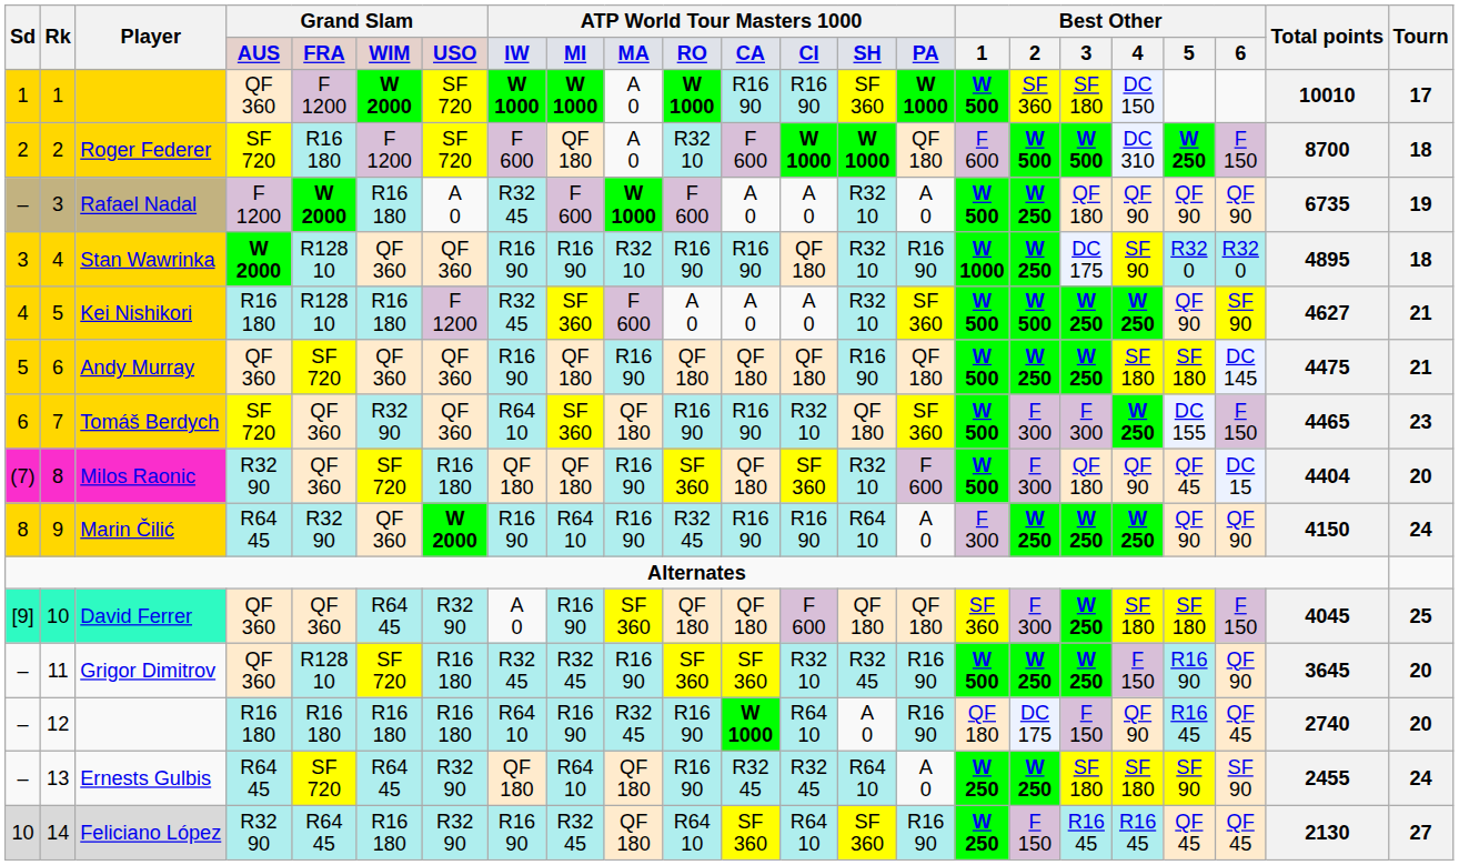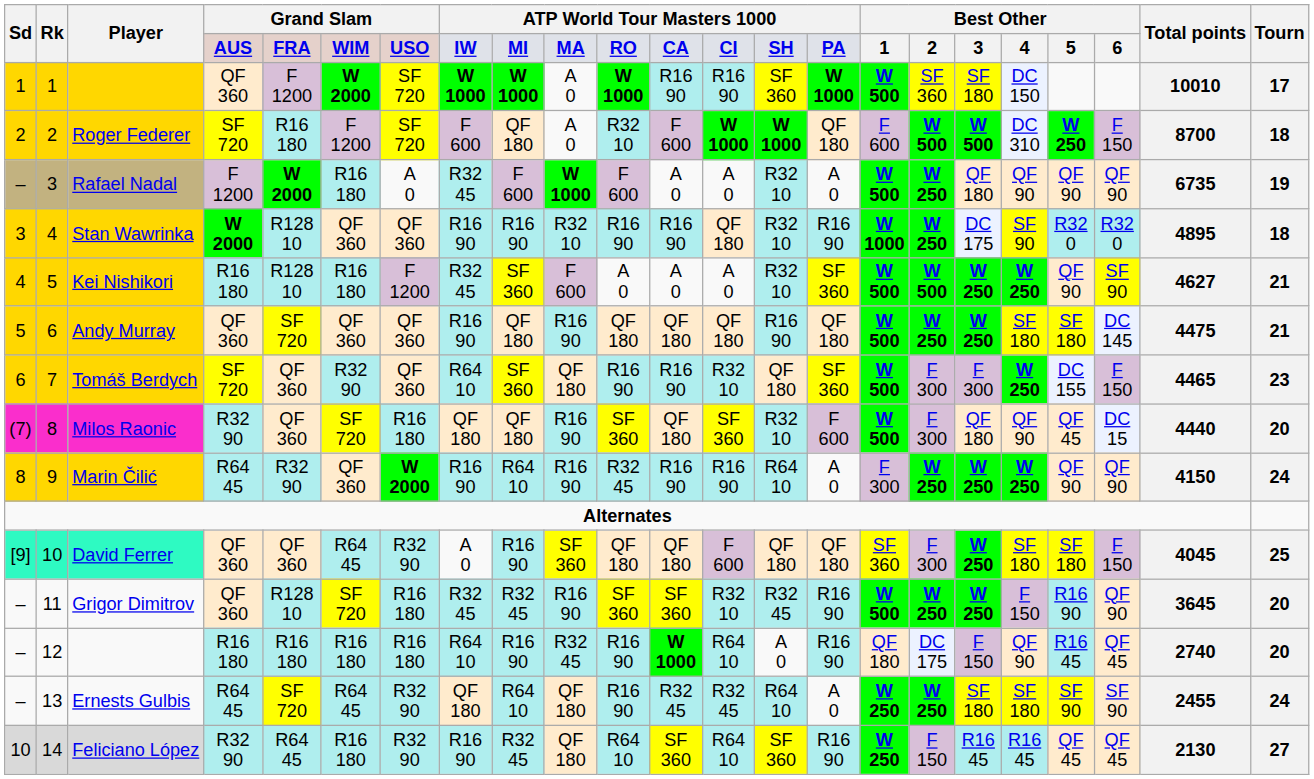 <table class=wikitable style=font-size:90%;text-align:center>
 <tr>
 <th rowspan="2">Sd</th>
 <th rowspan="2">Rk</th>
 <th rowspan="2">Player</th>
 <th colspan=4>Grand Slam</th>
 <th colspan=8>ATP World Tour Masters 1000</th>
 <th colspan=6>Best Other</th>
 <th rowspan=2>Total points</th>
 <th rowspan=2>Tourn</th>
 </tr>
 <tr>
 <td style="background:#e5d1cb; width:40px;"><strong><a href='#'>AUS</a></strong></td>
 <td style="background:#e5d1cb; width:40px;"><strong><a href='#'>FRA</a></strong></td>
 <td style="background:#e5d1cb; width:40px;"><strong><a href='#'>WIM</a></strong></td>
 <td style="background:#e5d1cb; width:40px;"><strong><a href='#'>USO</a></strong></td>
 <td style="background:#dfe2e9; width:35px;"><strong><a href='#'>IW</a></strong></td>
 <td style="background:#dfe2e9; width:35px;"><strong><a href='#'>MI</a></strong></td>
 <td style="background:#dfe2e9; width:35px;"><strong><a href='#'>MA</a></strong></td>
 <td style="background:#dfe2e9; width:35px;"><strong><a href='#'>RO</a></strong></td>
 <td style="background:#dfe2e9; width:35px;"><strong><a href='#'>CA</a></strong></td>
 <td style="background:#dfe2e9; width:35px;"><strong><a href='#'>CI</a></strong></td>
 <td style="background:#dfe2e9; width:35px;"><strong><a href='#'>SH</a></strong></td>
 <td style="background:#dfe2e9; width:35px;"><strong><a href='#'>PA</a></strong></td>
 <th width=30>1</th>
 <th width=30>2</th>
 <th width=30>3</th>
 <th width=30>4</th>
 <th width=30>5</th>
 <th width=30>6</th>
 </tr>
 <tr>
 <td bgcolor=gold>1</td>
 <td bgcolor=gold>1</td>
 <td style="text-align:left; background:gold;"></td>
 <td style="background:#ffebcd;">QF<br>360</td>
 <td style="background:thistle;">F<br>1200</td>
 <td bgcolor=lime><strong>W<br>2000</strong></td>
 <td style="background:yellow;">SF<br>720</td>
 <td bgcolor=lime><strong>W<br>1000</strong></td>
 <td bgcolor=Lime><strong>W<br>1000</strong></td>
 <td>A<br>0</td>
 <td bgcolor=Lime> <strong>W<br>1000</strong></td>
 <td style="background:#afeeee;">R16<br>90</td>
 <td style="background:#afeeee;"> R16<br>90</td>
 <td style="background:yellow;">SF<br>360</td>
 <td bgcolor=lime><strong>W<br>1000</strong></td>
 <td bgcolor=lime><strong> <a href='#'>W</a><br>500</strong></td>
 <td style="background:yellow;"> <a href='#'>SF</a><br>360</td>
 <td style="background:yellow;"><a href='#'>SF</a><br>180</td>
 <td style="background:#ecf2ff;"><a href='#'>DC</a><br>150</td>
 <td></td>
 <td></td>
 <th>10010</th>
 <th>17</th>
 </tr>
 <tr>
 <td bgcolor=gold>2</td>
 <td bgcolor=gold>2</td>
 <td style="text-align:left; background:gold;"> <a href='#'>Roger Federer</a></td>
 <td style="background:yellow;">SF<br>720</td>
 <td style="background:#afeeee;">R16<br>180</td>
 <td style="background:thistle;">F<br>1200</td>
 <td style="background:yellow;">SF<br>720</td>
 <td style="background:thistle;">F<br>600</td>
 <td style="background:#ffebcd;">QF<br>180</td>
 <td>A<br>0</td>
 <td style="background:#afeeee;"> R32<br>10</td>
 <td style="background:thistle;">F<br>600</td>
 <td bgcolor=lime> <strong>W</strong><br><strong>1000</strong></td>
 <td bgcolor=lime><strong>W<br>1000</strong></td>
 <td style="background:#ffebcd;">QF<br>180</td>
 <td style="background:thistle;"> <a href='#'>F</a><br>600</td>
 <td bgcolor=lime><strong><a href='#'>W</a><br>500</strong></td>
 <td bgcolor=lime><strong><a href='#'>W</a><br>500</strong></td>
 <td style="background:#ecf2ff;"><a href='#'>DC</a><br>310</td>
 <td bgcolor=lime><strong><a href='#'>W</a><br>250</strong></td>
 <td style="background:thistle;"><a href='#'>F</a><br>150</td>
 <th>8700</th>
 <th>18</th>
 </tr>
 <tr>
 <td style="background:#c2b280;">–</td>
 <td style="background:#c2b280;">3</td>
 <td style="text-align:left; background:#c2b280;"> <a href='#'>Rafael Nadal</a></td>
 <td style="background:thistle;">F<br>1200</td>
 <td bgcolor=lime><strong>W</strong><br><strong>2000</strong></td>
 <td style="background:#afeeee;">R16<br>180</td>
 <td>A<br>0</td>
 <td style="background:#afeeee;">R32<br>45</td>
 <td style="background:thistle;">F<br>600</td>
 <td bgcolor=lime><strong>W</strong><br><strong>1000</strong></td>
 <td style="background:thistle;">F<br>600</td>
 <td>A<br>0</td>
 <td>A<br>0</td>
 <td style="background:#afeeee;">R32<br>10</td>
 <td>A<br>0</td>
 <td bgcolor=lime> <strong><a href='#'>W</a><br>500</strong></td>
 <td bgcolor=lime><strong><a href='#'>W</a><br>250</strong></td>
 <td style="background:#ffebcd;"> <a href='#'>QF</a><br>180</td>
 <td style="background:#ffebcd;"> <a href='#'>QF</a><br>90</td>
 <td style="background:#ffebcd;"><a href='#'>QF</a><br>90</td>
 <td style="background:#ffebcd;"><a href='#'>QF</a><br>90</td>
 <th>6735</th>
 <th>19</th>
 </tr>
 <tr>
 <td bgcolor=gold>3</td>
 <td bgcolor=gold>4</td>
 <td style="text-align:left; background:gold;"> <a href='#'>Stan Wawrinka</a></td>
 <td bgcolor=lime><strong>W<br>2000</strong></td>
 <td style="background:#afeeee;">R128<br>10</td>
 <td style="background:#ffebcd;">QF<br>360</td>
 <td style="background:#ffebcd;">QF<br>360</td>
 <td style="background:#afeeee;">R16<br>90</td>
 <td style="background:#afeeee;">R16<br>90</td>
 <td style="background:#afeeee;">R32<br>10</td>
 <td style="background:#afeeee;"> R16<br>90</td>
 <td style="background:#afeeee;">R16<br>90</td>
 <td style="background:#ffebcd;"> QF<br>180</td>
 <td style="background:#afeeee;">R32<br>10</td>
 <td style="background:#afeeee;">R16<br>90</td>
 <td bgcolor=lime> <strong><a href='#'>W</a><br>1000</strong></td>
 <td bgcolor=lime><strong><a href='#'>W</a><br>250</strong></td>
 <td style="background:#ecf2ff;"><a href='#'>DC</a><br>175</td>
 <td style="background:yellow;"><a href='#'>SF</a><br>90</td>
 <td bgcolor=afeeee><a href='#'>R32</a><br>0</td>
 <td style="background:#afeeee;"><a href='#'>R32</a><br>0</td>
 <th>4895</th>
 <th>18</th>
 </tr>
 <tr>
 <td bgcolor=gold>4</td>
 <td bgcolor=gold>5</td>
 <td style="text-align:left; background:gold;"> <a href='#'>Kei Nishikori</a></td>
 <td style="background:#afeeee;">R16<br>180</td>
 <td style="background:#afeeee;">R128<br>10</td>
 <td style="background:#afeeee;">R16<br>180</td>
 <td style="background:thistle;">F<br>1200</td>
 <td style="background:#afeeee;">R32<br>45</td>
 <td style="background:yellow;">SF<br>360</td>
 <td style="background:thistle;">F<br>600</td>
 <td>A<br>0</td>
 <td>A<br>0</td>
 <td>A<br>0</td>
 <td style="background:#afeeee;">R32<br>10</td>
 <td style="background:yellow;">SF<br>360</td>
 <td bgcolor=lime><strong><a href='#'>W</a><br>500</strong></td>
 <td bgcolor=lime><strong><a href='#'>W</a><br>500</strong></td>
 <td bgcolor=lime> <strong><a href='#'>W</a><br>250</strong></td>
 <td bgcolor=lime><strong><a href='#'>W</a><br>250</strong></td>
 <td style="background:#ffebcd;"><a href='#'>QF</a><br>90</td>
 <td style="background:yellow;"><a href='#'>SF</a><br>90</td>
 <th>4627</th>
 <th>21</th>
 </tr>
 <tr>
 <td bgcolor=gold>5</td>
 <td bgcolor=gold>6</td>
 <td style="text-align:left; background:gold;"> <a href='#'>Andy Murray</a></td>
 <td style="background:#ffebcd;">QF<br>360</td>
 <td style="background:yellow;">SF<br>720</td>
 <td style="background:#ffebcd;">QF<br>360</td>
 <td style="background:#ffebcd;">QF<br>360</td>
 <td style="background:#afeeee;">R16<br>90</td>
 <td style="background:#ffebcd;">QF<br>180</td>
 <td style="background:#afeeee;">R16<br>90</td>
 <td style="background:#ffebcd;"> QF<br>180</td>
 <td style="background:#ffebcd;">QF<br>180</td>
 <td style="background:#ffebcd;"> QF<br>180</td>
 <td style="background:#afeeee;">R16<br>90</td>
 <td style="background:#ffebcd;">QF<br>180</td>
 <td bgcolor=lime><strong><a href='#'>W</a><br>500</strong></td>
 <td bgcolor=lime><strong><a href='#'>W</a><br>250</strong></td>
 <td bgcolor=lime><strong><a href='#'>W</a><br>250</strong></td>
 <td style="background:yellow;"> <a href='#'>SF</a><br>180</td>
 <td style="background:yellow;"><a href='#'>SF</a><br>180</td>
 <td style="background:#ecf2ff;"><a href='#'>DC</a><br>145</td>
 <th>4475</th>
 <th>21</th>
 </tr>
 <tr>
 <td bgcolor=gold>6</td>
 <td bgcolor=gold>7</td>
 <td style="text-align:left; background:gold;"> <a href='#'>Tomáš Berdych</a></td>
 <td style="background:yellow;">SF<br>720</td>
 <td style="background:#ffebcd;">QF<br>360</td>
 <td style="background:#afeeee;">R32<br>90</td>
 <td style="background:#ffebcd;">QF<br>360</td>
 <td style="background:#afeeee;">R64<br>10</td>
 <td style="background:yellow;">SF<br>360</td>
 <td style="background:#ffebcd;">QF<br>180</td>
 <td style="background:#afeeee;"> R16<br>90</td>
 <td style="background:#afeeee;">R16<br>90</td>
 <td style="background:#afeeee;"> R32<br>10</td>
 <td style="background:#ffebcd;">QF<br>180</td>
 <td style="background:yellow;">SF<br>360</td>
 <td bgcolor=lime><strong><a href='#'>W</a><br>500</strong></td>
 <td style="background:thistle;"><a href='#'>F</a><br>300</td>
 <td style="background:thistle;"> <a href='#'>F</a><br>300</td>
 <td bgcolor=lime><strong><a href='#'>W</a><br>250</strong></td>
 <td style="background:#ecf2ff;"><a href='#'>DC</a><br>155</td>
 <td style="background:thistle;"> <a href='#'>F</a><br>150</td>
 <th>4465</th>
 <th>23</th>
 </tr>
 <tr>
 <td style="background:#fa2ecc;">(7)</td>
 <td style="background:#fa2ecc;">8</td>
 <td style="text-align:left; background:#fa2ecc;"> <a href='#'>Milos Raonic</a></td>
 <td style="background:#afeeee;">R32<br>90</td>
 <td style="background:#ffebcd;">QF<br>360</td>
 <td style="background:yellow;">SF<br>720</td>
 <td style="background:#afeeee;">R16<br>180</td>
 <td style="background:#ffebcd;">QF<br>180</td>
 <td style="background:#ffebcd;">QF<br>180</td>
 <td style="background:#afeeee;">R16<br>90</td>
 <td style="background:yellow;">SF<br>360</td>
 <td style="background:#ffebcd;">QF<br>180</td>
 <td style="background:yellow;"> SF<br>360</td>
 <td style="background:#afeeee;">R32<br>10</td>
 <td style="background:thistle;">F<br>600</td>
 <td bgcolor=lime><strong><a href='#'>W</a><br>500</strong></td>
 <td style="background:thistle;"><a href='#'>F</a><br>300</td>
 <td style="background:#ffebcd;"><a href='#'>QF</a><br>180</td>
 <td style="background:#ffebcd;"><a href='#'>QF</a><br>90</td>
 <td style="background:#ffebcd;"><a href='#'>QF</a><br>45</td>
 <td style="background:#ecf2ff;"><a href='#'>DC</a><br>15</td>
-<th>4404</th>
+<th>4440</th>
 <th>20</th>
 </tr>
 <tr>
 <td bgcolor=gold>8</td>
 <td bgcolor=gold>9</td>
 <td style="text-align:left; background:gold;"> <a href='#'>Marin Čilić</a></td>
 <td style="background:#afeeee;">R64<br>45</td>
 <td style="background:#afeeee;">R32<br>90</td>
 <td style="background:#ffebcd;">QF<br>360</td>
 <td bgcolor=lime><strong>W</strong><br><strong>2000</strong></td>
 <td style="background:#afeeee;">R16<br>90</td>
 <td style="background:#afeeee;">R64<br>10</td>
 <td style="background:#afeeee;">R16<br>90</td>
 <td style="background:#afeeee;"> R32<br>45</td>
 <td style="background:#afeeee;">R16<br>90</td>
 <td style="background:#afeeee;"> R16<br>90</td>
 <td style="background:#afeeee;">R64<br>10</td>
 <td>A<br>0</td>
 <td style="background:thistle;"><a href='#'>F</a><br>300</td>
 <td bgcolor=lime><strong><a href='#'>W</a><br>250</strong></td>
 <td bgcolor=lime><strong><a href='#'>W</a><br>250</strong></td>
 <td bgcolor=lime><strong><a href='#'>W</a><br>250</strong></td>
 <td style="background:#ffebcd;"><a href='#'>QF</a><br>90</td>
 <td style="background:#ffebcd;"> <a href='#'>QF</a><br>90</td>
 <th>4150</th>
 <th>24</th>
 </tr>
 <tr>
 <td colspan="22"><strong>Alternates</strong></td>
 </tr>
 <tr>
 <td style="background:#2efac2;">[9]</td>
 <td style="background:#2efac2;">10</td>
 <td style="text-align:left; background:#2efac2;"> <a href='#'>David Ferrer</a></td>
 <td style="background:#ffebcd;">QF<br>360</td>
 <td style="background:#ffebcd;">QF<br>360</td>
 <td style="background:#afeeee;">R64<br>45</td>
 <td style="background:#afeeee;">R32<br>90</td>
 <td>A<br>0</td>
 <td style="background:#afeeee;">R16<br>90</td>
 <td style="background:yellow;">SF<br>360</td>
 <td style="background:#ffebcd;"> QF<br>180</td>
 <td style="background:#ffebcd;">QF<br>180</td>
 <td style="background:thistle;"> F<br>600</td>
 <td style="background:#ffebcd;">QF<br>180</td>
 <td style="background:#ffebcd;">QF<br>180</td>
 <td style="background:yellow;"> <a href='#'>SF</a><br>360</td>
 <td style="background:thistle;"> <a href='#'>F</a><br>300</td>
 <td bgcolor=lime> <strong><a href='#'>W</a><br>250</strong></td>
 <td style="background:yellow;"><a href='#'>SF</a><br>180</td>
 <td style="background:yellow;"> <a href='#'>SF</a><br>180</td>
 <td style="background:thistle;"><a href='#'>F</a><br>150</td>
 <th>4045</th>
 <th>25</th>
 </tr>
 <tr>
 <td bgcolor=>–</td>
 <td>11</td>
 <td style="text-align:left" bgcolor=> <a href='#'>Grigor Dimitrov</a></td>
 <td style="background:#ffebcd;">QF<br>360</td>
 <td style="background:#afeeee;">R128<br>10</td>
 <td style="background:yellow;">SF<br>720</td>
 <td style="background:#afeeee;">R16<br>180</td>
 <td style="background:#afeeee;">R32<br>45</td>
 <td style="background:#afeeee;">R32<br>45</td>
 <td style="background:#afeeee;">R16<br>90</td>
 <td style="background:yellow;">SF<br>360</td>
 <td style="background:yellow;">SF<br>360</td>
 <td style="background:#afeeee;"> R32<br>10</td>
 <td style="background:#afeeee;">R32<br>45</td>
 <td style="background:#afeeee;">R16<br>90</td>
 <td bgcolor=lime> <strong><a href='#'>W</a><br>500</strong></td>
 <td bgcolor=lime> <strong><a href='#'>W</a><br>250</strong></td>
 <td bgcolor=lime> <strong><a href='#'>W</a><br>250</strong></td>
 <td style="background:thistle;"><a href='#'>F</a><br>150</td>
 <td style="background:#afeeee;"> <a href='#'>R16</a><br>90</td>
 <td style="background:#ffebcd;"><a href='#'>QF</a><br>90</td>
 <th>3645</th>
 <th>20</th>
 </tr>
 <tr>
 <td bgcolor=>–</td>
 <td>12</td>
 <td style="text-align:left"></td>
 <td style="background:#afeeee;">R16<br>180</td>
 <td style="background:#afeeee;">R16<br>180</td>
 <td style="background:#afeeee;">R16<br>180</td>
 <td style="background:#afeeee;">R16<br>180</td>
 <td style="background:#afeeee;">R64<br>10</td>
 <td style="background:#afeeee;">R16<br>90</td>
 <td style="background:#afeeee;">R32<br>45</td>
 <td style="background:#afeeee;"> R16<br>90</td>
 <td bgcolor=Lime> <strong>W<br>1000</strong></td>
 <td style="background:#afeeee;"> R64<br>10</td>
 <td>A<br>0</td>
 <td style="background:#afeeee;">R16<br>90</td>
 <td style="background:#ffebcd;"><a href='#'>QF</a><br>180</td>
 <td style="background:#ecf2ff;"><a href='#'>DC</a><br>175</td>
 <td style="background:thistle;"><a href='#'>F</a><br>150</td>
 <td style="background:#ffebcd;"><a href='#'>QF</a><br>90</td>
 <td style="background:#afeeee;"><a href='#'>R16</a><br>45</td>
 <td style="background:#ffebcd;"> <a href='#'>QF</a><br>45</td>
 <th>2740</th>
 <th>20</th>
 </tr>
 <tr>
 <td bgcolor=>–</td>
 <td>13</td>
 <td style="text-align:left" bgcolor=> <a href='#'>Ernests Gulbis</a></td>
 <td style="background:#afeeee;">R64<br>45</td>
 <td style="background:yellow;">SF<br>720</td>
 <td style="background:#afeeee;">R64<br>45</td>
 <td style="background:#afeeee;">R32<br>90</td>
 <td style="background:#ffebcd;">QF<br>180</td>
 <td style="background:#afeeee;">R64<br>10</td>
 <td style="background:#ffebcd;">QF<br>180</td>
 <td style="background:#afeeee;"> R16<br>90</td>
 <td style="background:#afeeee;">R32<br>45</td>
 <td style="background:#afeeee;"> R32<br>45</td>
 <td style="background:#afeeee;">R64<br>10</td>
 <td> A<br>0</td>
 <td bgcolor=lime> <strong><a href='#'>W</a><br>250</strong></td>
 <td bgcolor=lime><strong><a href='#'>W</a><br>250</strong></td>
 <td style="background:yellow;"><a href='#'>SF</a><br>180</td>
 <td style="background:yellow;"><a href='#'>SF</a><br>180</td>
 <td style="background:yellow;"><a href='#'>SF</a><br>90</td>
 <td style="background:#ffebcd;"> <a href='#'>SF</a><br>90</td>
 <th>2455</th>
 <th>24</th>
 </tr>
 <tr>
 <td style="background:#d9d9d9;">10</td>
 <td style="background:#d9d9d9;">14</td>
 <td style="text-align:left; background:#d9d9d9;"> <a href='#'>Feliciano López</a></td>
 <td style="background:#afeeee;">R32<br>90</td>
 <td style="background:#afeeee;">R64<br>45</td>
 <td style="background:#afeeee;">R16<br>180</td>
 <td style="background:#afeeee;">R32<br>90</td>
 <td style="background:#afeeee;">R16<br>90</td>
 <td style="background:#afeeee;">R32<br>45</td>
 <td style="background:#ffebcd;">QF<br>180</td>
 <td style="background:#afeeee;">R64<br>10</td>
 <td style="background:yellow;">SF<br>360</td>
 <td style="background:#afeeee;"> R64<br>10</td>
 <td style="background:yellow;">SF<br>360</td>
 <td style="background:#afeeee;">R16<br>90</td>
 <td bgcolor=lime><strong><a href='#'>W</a><br>250</strong></td>
 <td style="background:thistle;"> <a href='#'>F</a><br>150</td>
 <td style="background:#afeeee;"> <a href='#'>R16</a><br>45</td>
 <td style="background:#afeeee;"><a href='#'>R16</a><br>45</td>
 <td style="background:#ffebcd;"><a href='#'>QF</a><br>45</td>
 <td style="background:#ffebcd;"> <a href='#'>QF</a><br>45</td>
 <th>2130</th>
 <th>27</th>
 </tr>
 </table>
